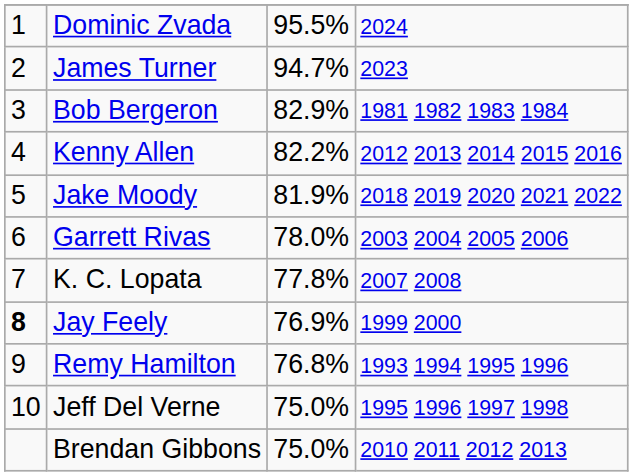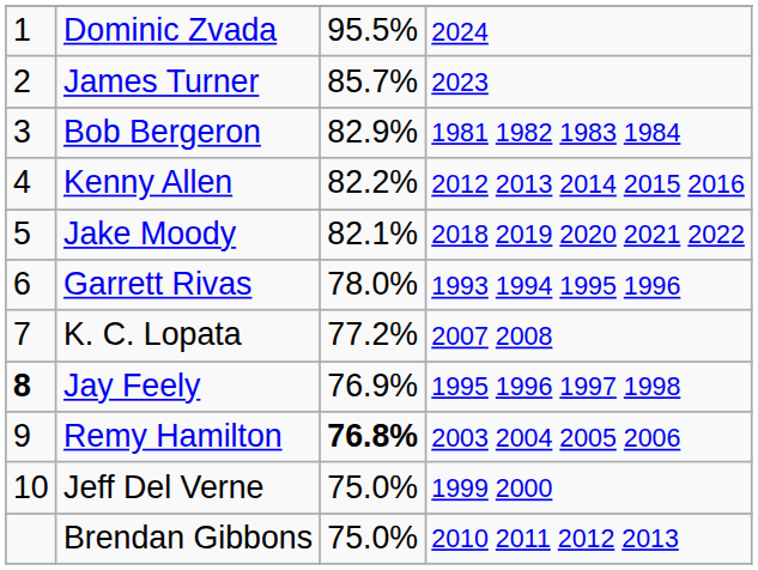 <table class="wikitable">
 <tr>
 </tr>
 <tr>
 <td>1</td>
 <td><a href='#'>Dominic Zvada</a></td>
 <td><abbr>95.5%</abbr></td>
 <td style="font-size:80%;"><a href='#'>2024</a></td>
 </tr>
 <tr>
 <td>2</td>
 <td><a href='#'>James Turner</a></td>
-<td><abbr>94.7%</abbr></td>
+<td><abbr>85.7%</abbr></td>
 <td style="font-size:80%;"><a href='#'>2023</a></td>
 </tr>
 <tr>
 <td>3</td>
 <td><a href='#'>Bob Bergeron</a></td>
 <td><abbr>82.9%</abbr></td>
 <td style="font-size:80%;"><a href='#'>1981</a> <a href='#'>1982</a> <a href='#'>1983</a> <a href='#'>1984</a></td>
 </tr>
 <tr>
 <td>4</td>
 <td><a href='#'>Kenny Allen</a></td>
 <td><abbr>82.2%</abbr></td>
 <td style="font-size:80%;"><a href='#'>2012</a> <a href='#'>2013</a> <a href='#'>2014</a> <a href='#'>2015</a> <a href='#'>2016</a></td>
 </tr>
 <tr>
 <td>5</td>
 <td><a href='#'>Jake Moody</a></td>
-<td><abbr>81.9%</abbr></td>
+<td><abbr>82.1%</abbr></td>
 <td style="font-size:80%;"><a href='#'>2018</a> <a href='#'>2019</a> <a href='#'>2020</a> <a href='#'>2021</a> <a href='#'>2022</a></td>
 </tr>
 <tr>
 <td>6</td>
 <td><a href='#'>Garrett Rivas</a></td>
 <td><abbr>78.0%</abbr></td>
-<td style="font-size:80%;"><a href='#'>2003</a> <a href='#'>2004</a> <a href='#'>2005</a> <a href='#'>2006</a></td>
+<td style="font-size:80%;"><a href='#'>1993</a> <a href='#'>1994</a> <a href='#'>1995</a> <a href='#'>1996</a></td>
 </tr>
 <tr>
 <td>7</td>
 <td>K. C. Lopata</td>
-<td><abbr>77.8%</abbr></td>
+<td><abbr>77.2%</abbr></td>
 <td style="font-size:80%;"><a href='#'>2007</a> <a href='#'>2008</a></td>
 </tr>
 <tr>
 <td><strong>8</strong></td>
 <td><a href='#'>Jay Feely</a></td>
 <td><abbr>76.9%</abbr></td>
-<td style="font-size:80%;"><a href='#'>1999</a> <a href='#'>2000</a></td>
+<td style="font-size:80%;"><a href='#'>1995</a> <a href='#'>1996</a> <a href='#'>1997</a> <a href='#'>1998</a></td>
 </tr>
 <tr>
 <td>9</td>
 <td><a href='#'>Remy Hamilton</a></td>
-<td><abbr>76.8%</abbr></td>
-<td style="font-size:80%;"><a href='#'>1993</a> <a href='#'>1994</a> <a href='#'>1995</a> <a href='#'>1996</a></td>
+<td><strong><abbr>76.8%</abbr></strong></td>
+<td style="font-size:80%;"><a href='#'>2003</a> <a href='#'>2004</a> <a href='#'>2005</a> <a href='#'>2006</a></td>
 </tr>
 <tr>
 <td>10</td>
 <td>Jeff Del Verne</td>
 <td><abbr>75.0%</abbr></td>
-<td style="font-size:80%;"><a href='#'>1995</a> <a href='#'>1996</a> <a href='#'>1997</a> <a href='#'>1998</a></td>
+<td style="font-size:80%;"><a href='#'>1999</a> <a href='#'>2000</a></td>
 </tr>
 <tr>
 <td></td>
 <td>Brendan Gibbons</td>
 <td><abbr>75.0%</abbr></td>
 <td style="font-size:80%;"><a href='#'>2010</a> <a href='#'>2011</a> <a href='#'>2012</a> <a href='#'>2013</a></td>
 </tr>
 </table>
